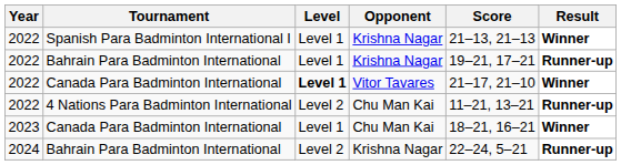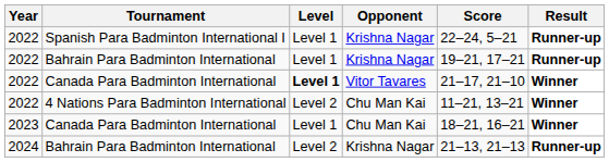 <table class="sortable wikitable" style="font-size: 90%;">
 <tr>
 <th>Year</th>
 <th>Tournament</th>
 <th>Level</th>
 <th>Opponent</th>
 <th>Score</th>
 <th>Result</th>
 </tr>
 <tr>
 <td align="center">2022</td>
 <td align="left">Spanish Para Badminton International I</td>
 <td align="left">Level 1</td>
 <td align="left"> <a href='#'>Krishna Nagar</a></td>
-<td align="left">21–13, 21–13</td>
-<td style="text-align:left; background:white"> <strong>Winner</strong></td>
+<td align="left">22–24, 5–21</td>
+<td style="text-align:left; background:white"> <strong>Runner-up</strong></td>
 </tr>
 <tr>
 <td align="center">2022</td>
 <td align="left">Bahrain Para Badminton International</td>
 <td align="left">Level 1</td>
 <td align="left"> <a href='#'>Krishna Nagar</a></td>
 <td align="left">19–21, 17–21</td>
 <td style="text-align:left; background:white"> <strong>Runner-up</strong></td>
 </tr>
 <tr>
 <td align="center">2022</td>
 <td align="left">Canada Para Badminton International</td>
 <td align="left"><strong>Level 1</strong></td>
 <td align="left"> <a href='#'>Vitor Tavares</a></td>
 <td align="left">21–17, 21–10</td>
 <td style="text-align:left; background:white"> <strong>Winner</strong></td>
 </tr>
 <tr>
 <td align="center">2022</td>
 <td align="left">4 Nations Para Badminton International</td>
 <td align="left">Level 2</td>
 <td align="left"> Chu Man Kai</td>
 <td align="left">11–21, 13–21</td>
-<td style="text-align:left; background:white"> <strong>Runner-up</strong></td>
+<td style="text-align:left; background:white"> <strong>Winner</strong></td>
 </tr>
 <tr>
 <td align="center">2023</td>
 <td align="left">Canada Para Badminton International</td>
 <td align="left">Level 1</td>
 <td align="left"> Chu Man Kai</td>
 <td align="left">18–21, 16–21</td>
 <td style="text-align:left; background:white"> <strong>Winner</strong></td>
 </tr>
 <tr>
 <td align="center">2024</td>
 <td align="left">Bahrain Para Badminton International</td>
 <td align="left">Level 2</td>
 <td align="left"> Krishna Nagar</td>
-<td align="left">22–24, 5–21</td>
+<td align="left">21–13, 21–13</td>
 <td style="text-align:left; background:white"> <strong>Runner-up</strong></td>
 </tr>
 </table>
